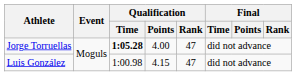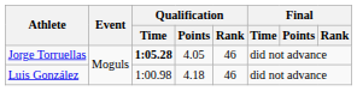 <table class="wikitable" style="font-size:90%">
 <tr>
 <th rowspan="2">Athlete</th>
 <th rowspan="2">Event</th>
 <th colspan="3">Qualification</th>
 <th colspan="3">Final</th>
 </tr>
 <tr>
 <th>Time</th>
 <th>Points</th>
 <th>Rank</th>
 <th>Time</th>
 <th>Points</th>
 <th>Rank</th>
 </tr>
 <tr>
 <td><a href='#'>Jorge Torruellas</a></td>
 <td rowspan="2">Moguls</td>
 <td align="center"><strong>1:05.28</strong></td>
-<td align="center">4.00</td>
-<td align="center">47</td>
+<td align="center">4.05</td>
+<td align="center">46</td>
 <td colspan="3">did not advance</td>
 </tr>
 <tr>
 <td><a href='#'>Luis González</a></td>
 <td align="center">1:00.98</td>
-<td align="center">4.15</td>
-<td align="center">47</td>
+<td align="center">4.18</td>
+<td align="center">46</td>
 <td colspan="3">did not advance</td>
 </tr>
 </table>
